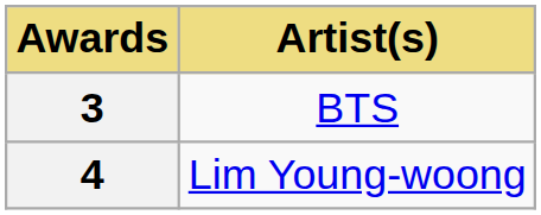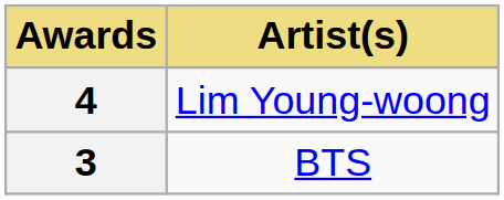 <table class="wikitable" style="text-align:center">
 <tr>
 <th scope="col" style="background:#EEDD82">Awards</th>
 <th scope="col" style="background:#EEDD82">Artist(s)</th>
 </tr>
 <tr>
+<th scope="col">4</th>
+<td><a href='#'>Lim Young-woong</a></td>
+</tr>
+<tr>
 <th scope="col">3</th>
 <td><a href='#'>BTS</a></td>
 </tr>
-<tr>
-<th scope="col">4</th>
-<td><a href='#'>Lim Young-woong</a></td>
-</tr>
 </table>
